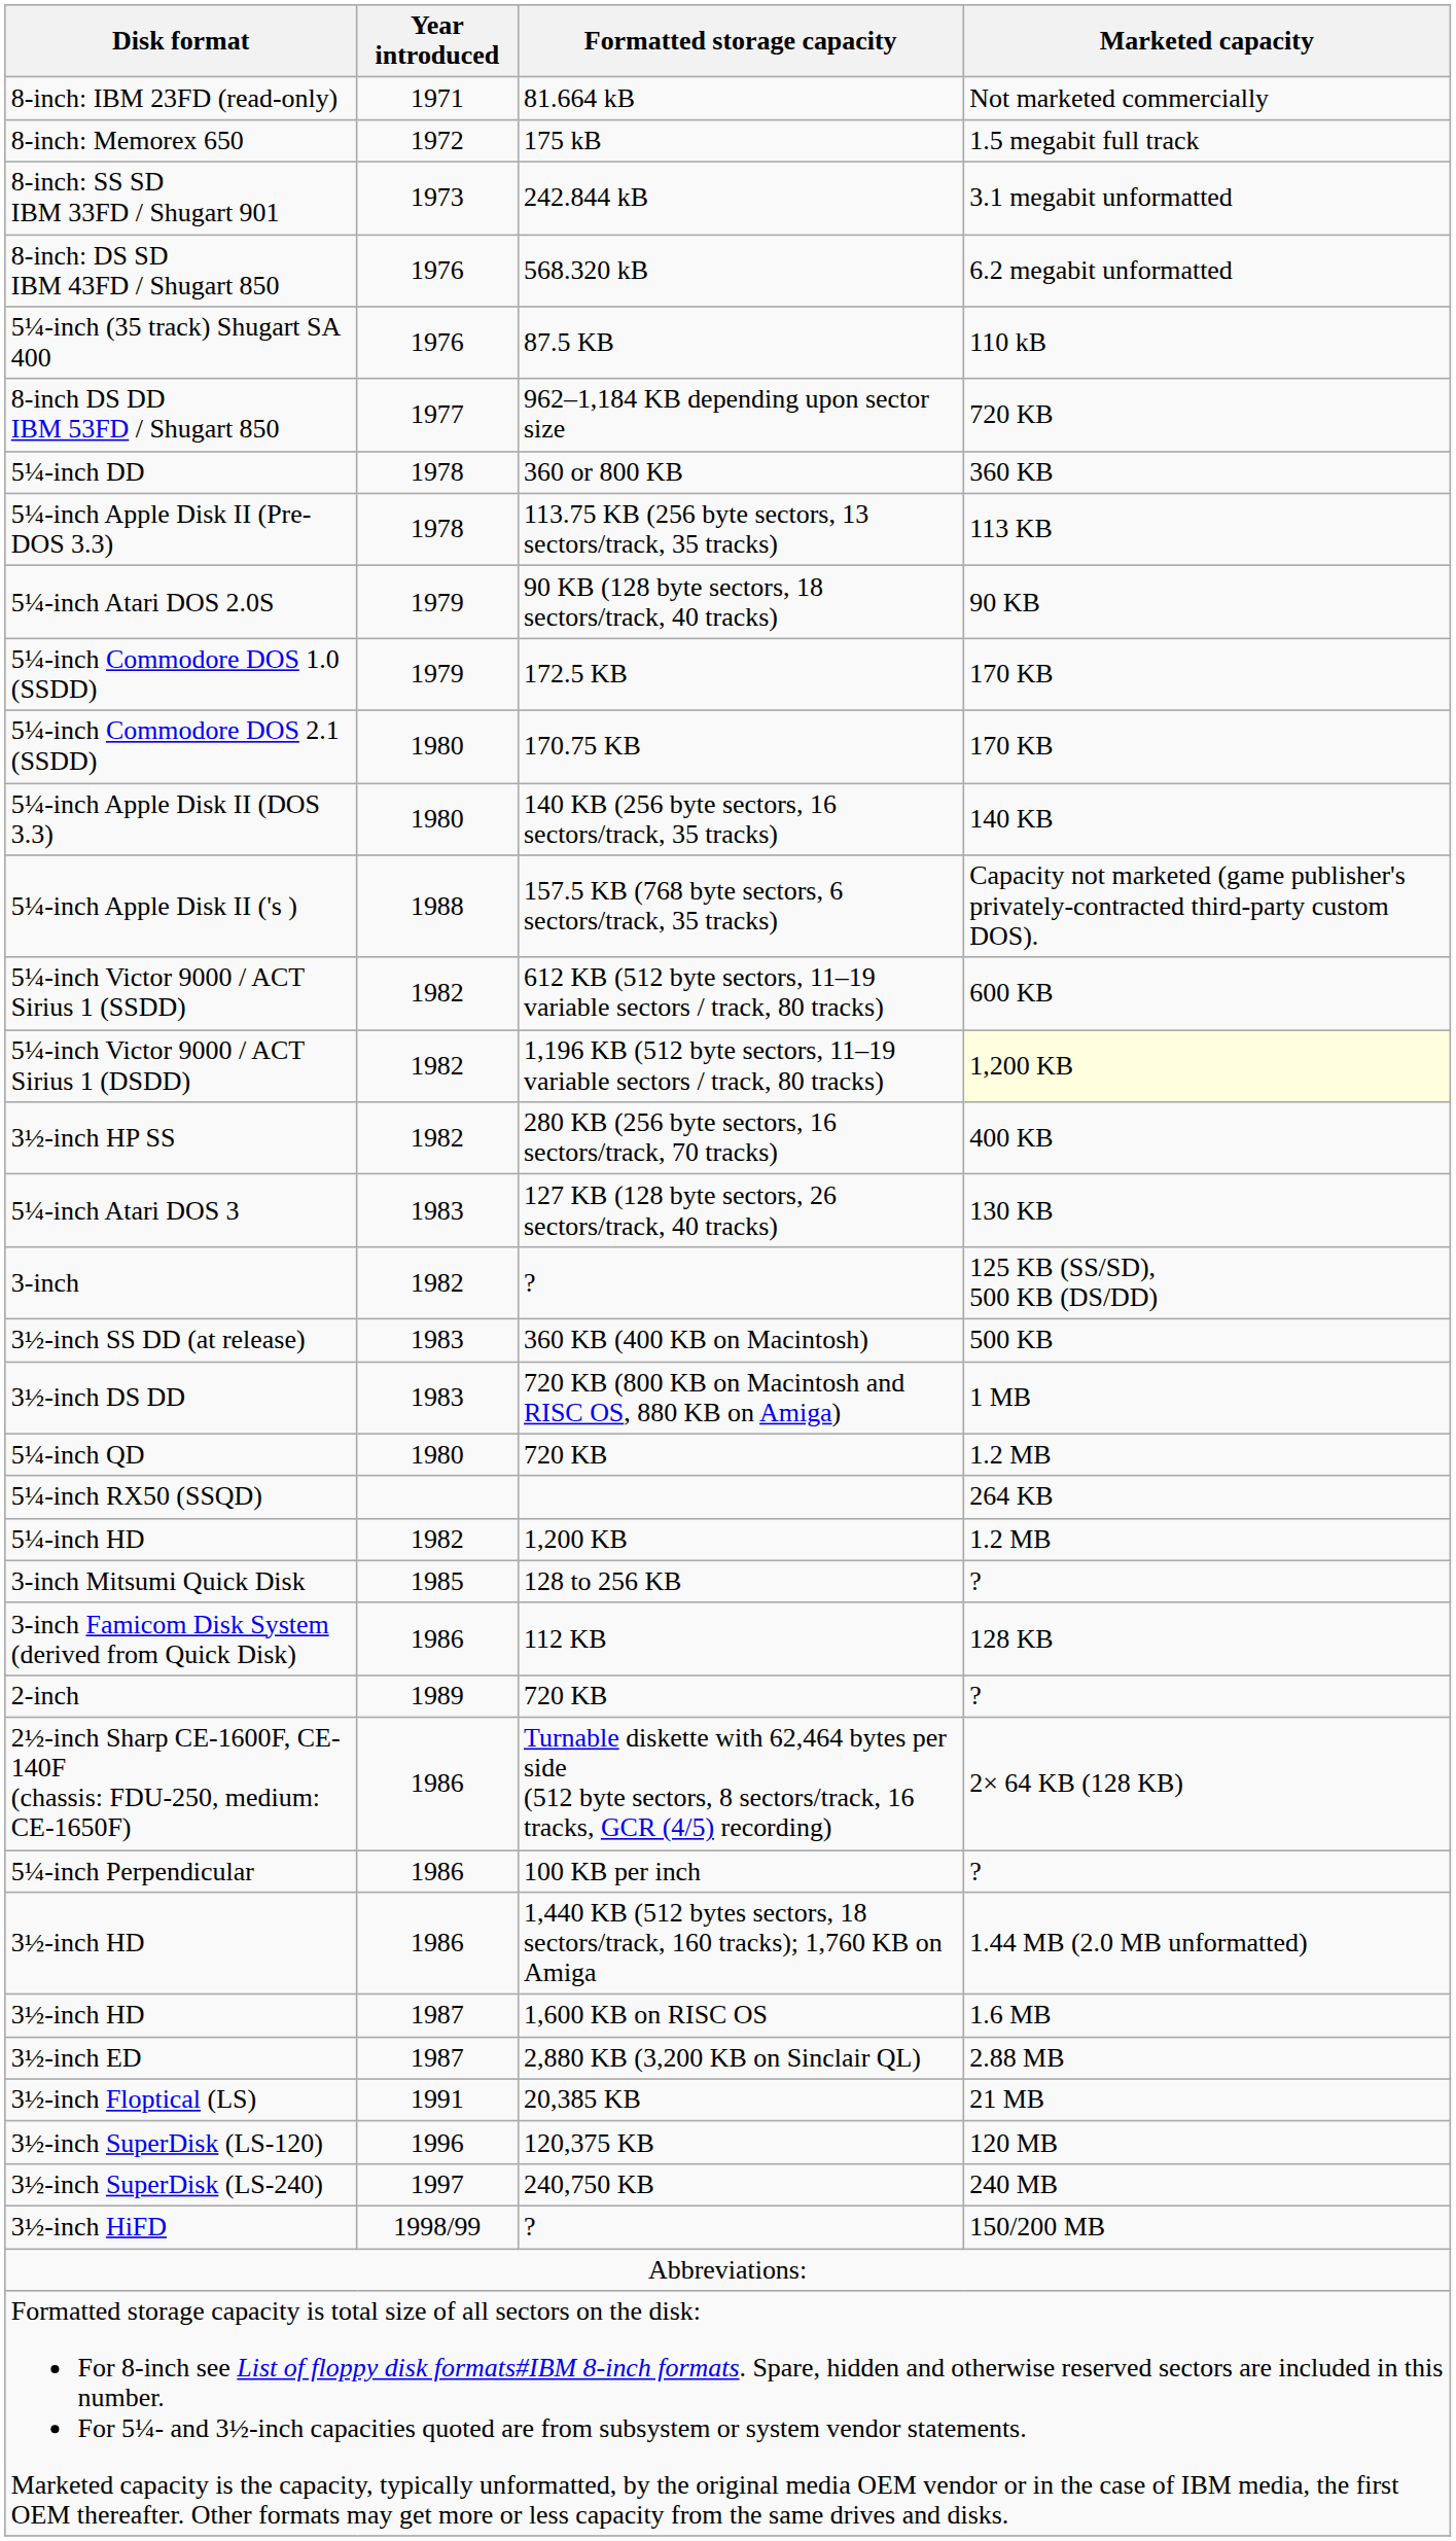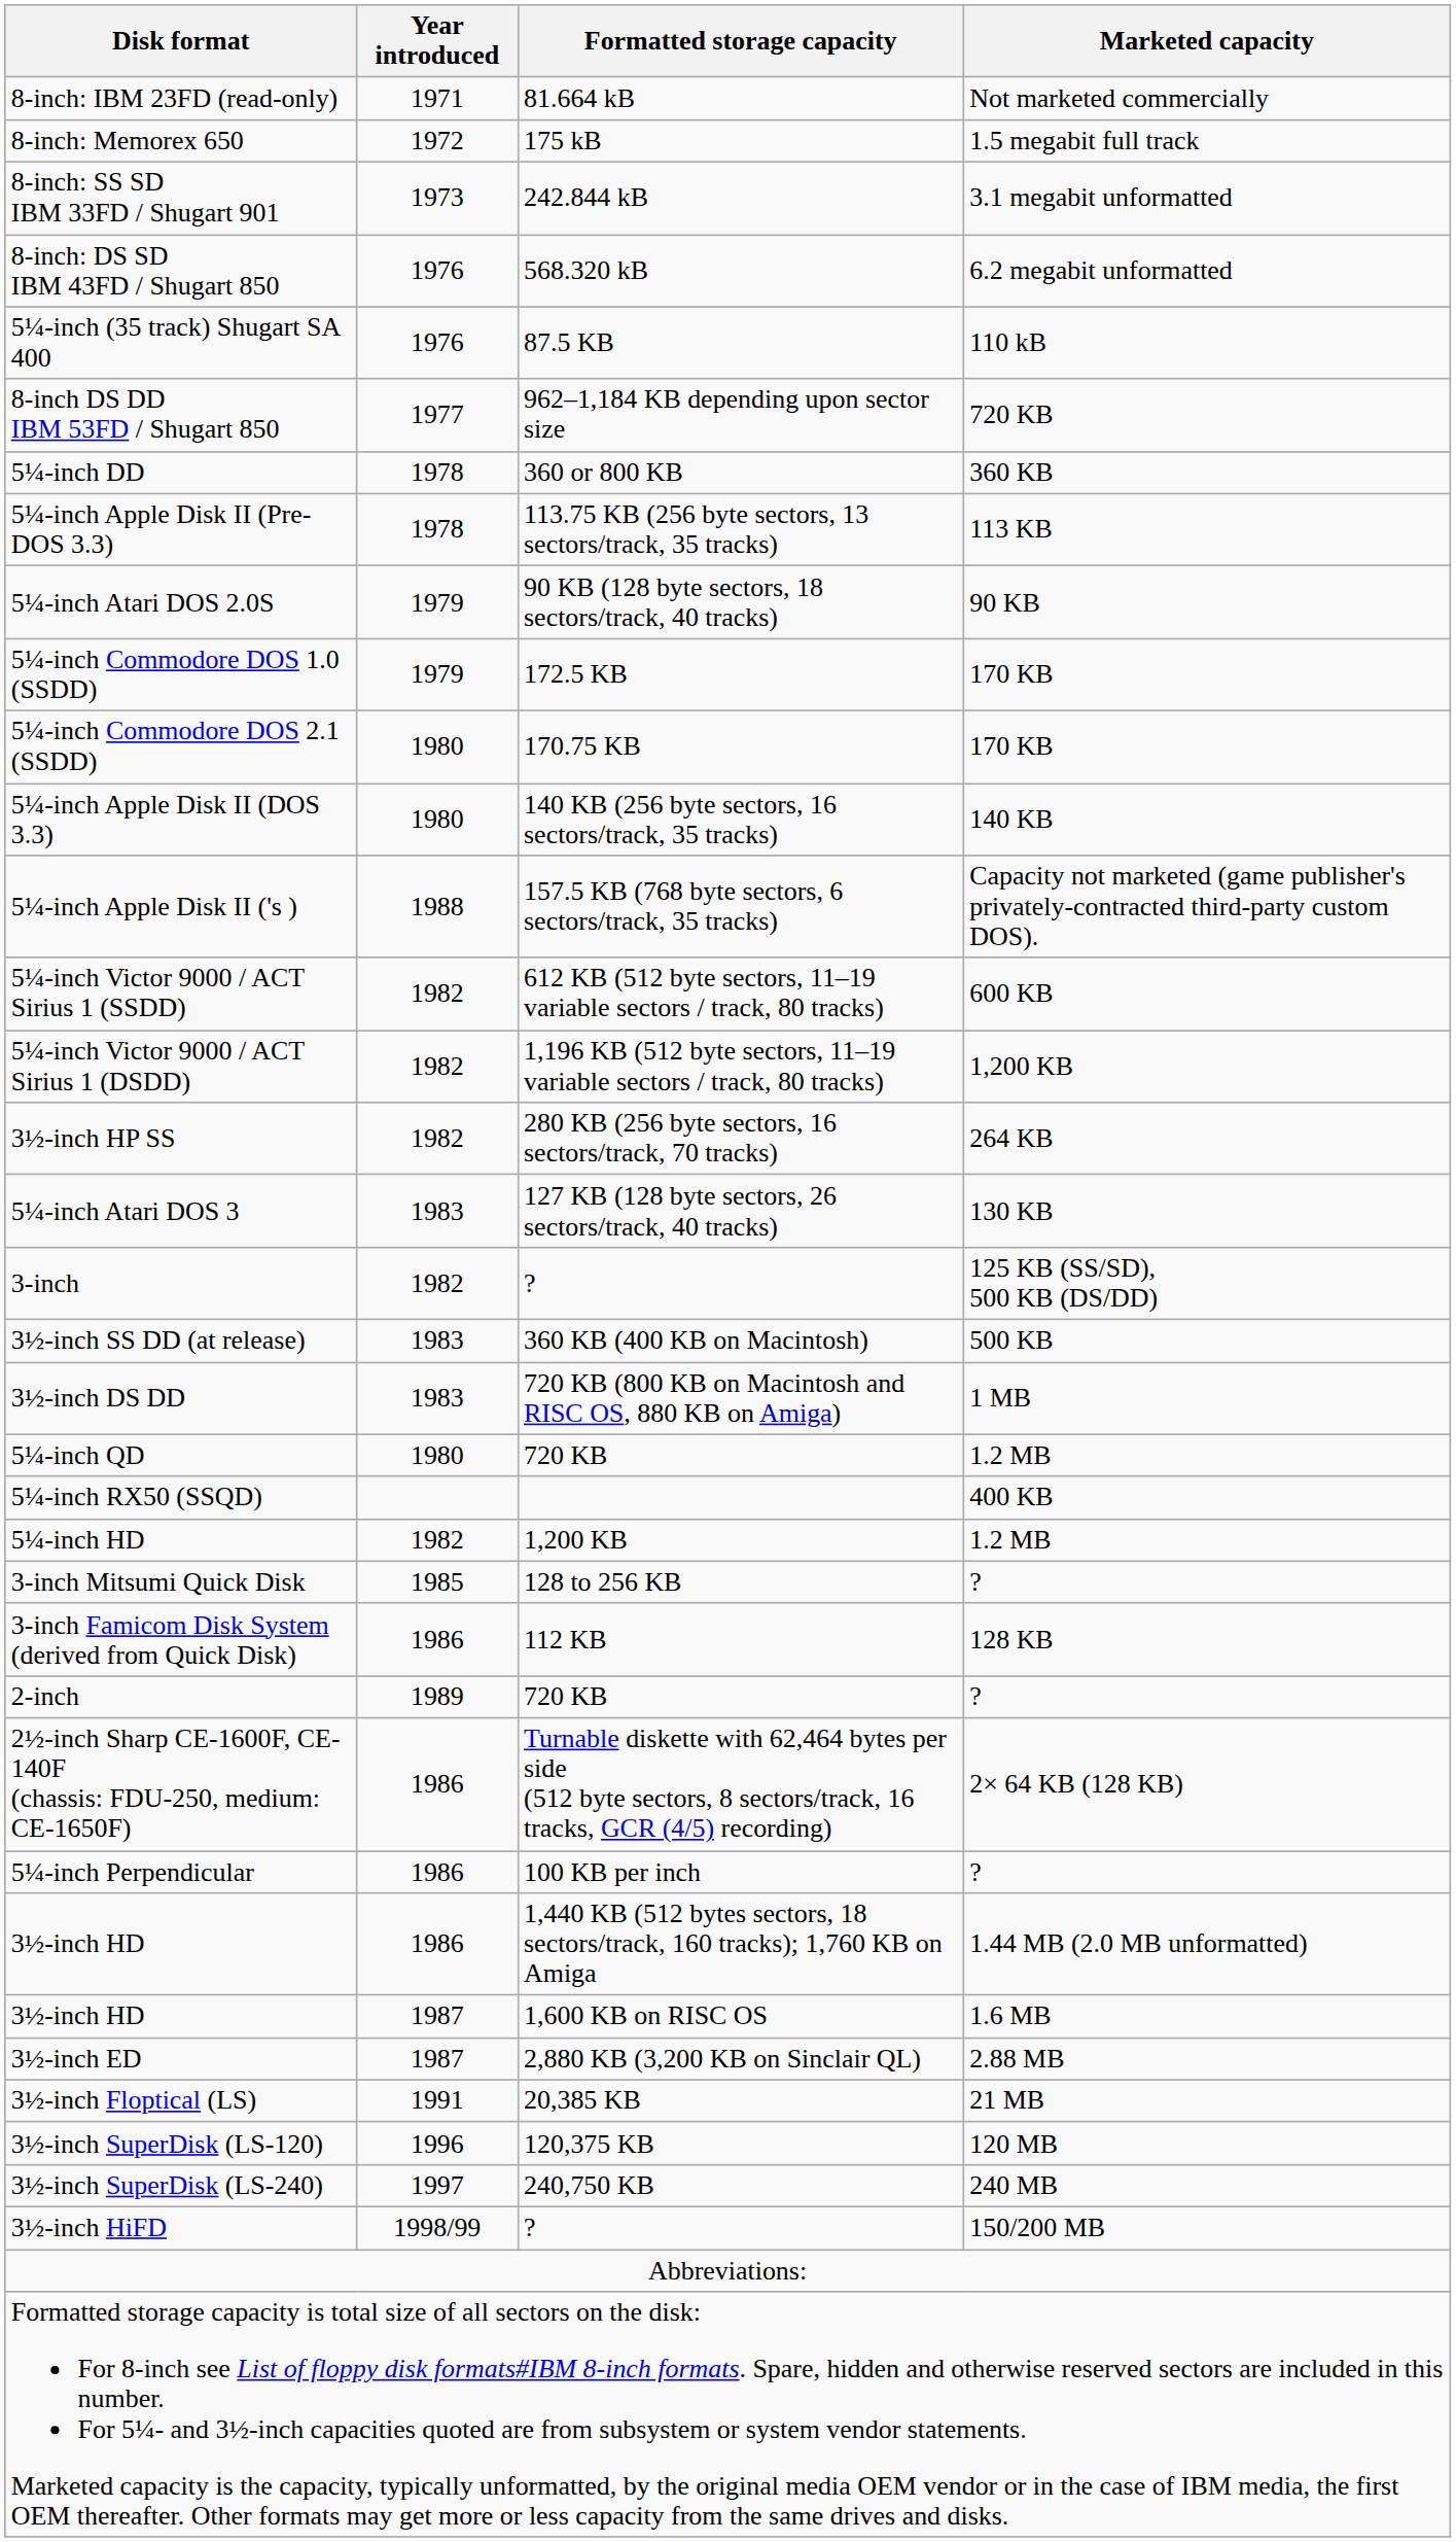 <table class="wikitable">
 <tr>
 <th>Disk format</th>
 <th>Year introduced</th>
 <th>Formatted storage capacity</th>
 <th>Marketed capacity</th>
 </tr>
 <tr>
 <td style="text-align: left">8-inch: IBM 23FD (read-only)</td>
 <td style="text-align: center">1971</td>
 <td>81.664 kB</td>
 <td>Not marketed commercially</td>
 </tr>
 <tr>
 <td style="text-align: left">8-inch: Memorex 650</td>
 <td style="text-align: center">1972</td>
 <td>175 kB</td>
 <td>1.5 megabit full track</td>
 </tr>
 <tr>
 <td style="text-align: left">8-inch: SS SD<br>IBM 33FD / Shugart 901</td>
 <td style="text-align: center">1973</td>
 <td>242.844 kB</td>
 <td>3.1 megabit unformatted</td>
 </tr>
 <tr>
 <td style="text-align: left">8-inch: DS SD<br>IBM 43FD / Shugart 850</td>
 <td style="text-align: center">1976</td>
 <td>568.320 kB</td>
 <td>6.2 megabit unformatted</td>
 </tr>
 <tr>
 <td style="text-align: left">5¼-inch (35 track) Shugart SA 400</td>
 <td style="text-align: center">1976</td>
 <td>87.5 KB</td>
 <td>110 kB</td>
 </tr>
 <tr>
 <td style="text-align: left">8-inch DS DD<br><a href='#'>IBM 53FD</a> / Shugart 850</td>
 <td style="text-align: center">1977</td>
 <td>962–1,184 KB depending upon sector size</td>
 <td>720 KB</td>
 </tr>
 <tr>
 <td style="text-align: left">5¼-inch DD</td>
 <td style="text-align: center">1978</td>
 <td>360 or 800 KB</td>
 <td>360 KB</td>
 </tr>
 <tr>
 <td style="text-align: left">5¼-inch Apple Disk II (Pre-DOS 3.3)</td>
 <td style="text-align: center">1978</td>
 <td>113.75 KB (256 byte sectors, 13 sectors/track, 35 tracks)</td>
 <td>113 KB</td>
 </tr>
 <tr>
 <td style="text-align: left">5¼-inch Atari DOS 2.0S</td>
 <td style="text-align: center">1979</td>
 <td>90 KB (128 byte sectors, 18 sectors/track, 40 tracks)</td>
 <td>90 KB</td>
 </tr>
 <tr>
 <td style="text-align: left">5¼-inch <a href='#'>Commodore DOS</a> 1.0 (SSDD)</td>
 <td style="text-align: center">1979</td>
 <td>172.5 KB</td>
 <td>170 KB</td>
 </tr>
 <tr>
 <td style="text-align: left">5¼-inch <a href='#'>Commodore DOS</a> 2.1 (SSDD)</td>
 <td style="text-align: center">1980</td>
 <td>170.75 KB</td>
 <td>170 KB</td>
 </tr>
 <tr>
 <td style="text-align: left">5¼-inch Apple Disk II (DOS 3.3)</td>
 <td style="text-align: center">1980</td>
 <td>140 KB (256 byte sectors, 16 sectors/track, 35 tracks)</td>
 <td>140 KB</td>
 </tr>
 <tr>
 <td style="text-align: left">5¼-inch Apple Disk II ('s )</td>
 <td style="text-align: center">1988</td>
 <td>157.5 KB (768 byte sectors, 6 sectors/track, 35 tracks)</td>
 <td>Capacity not marketed (game publisher's privately-contracted third-party custom DOS).</td>
 </tr>
 <tr>
 <td style="text-align: left">5¼-inch Victor 9000 / ACT Sirius 1 (SSDD)</td>
 <td style="text-align: center">1982</td>
 <td>612 KB (512 byte sectors, 11–19 variable sectors / track, 80 tracks)</td>
 <td>600 KB</td>
 </tr>
 <tr>
 <td style="text-align: left">5¼-inch Victor 9000 / ACT Sirius 1 (DSDD)</td>
 <td style="text-align: center">1982</td>
 <td>1,196 KB (512 byte sectors, 11–19 variable sectors / track, 80 tracks)</td>
-<td style="background: lightyellow;">1,200 KB</td>
+<td>1,200 KB</td>
 </tr>
 <tr>
 <td style="text-align: left">3½-inch HP SS</td>
 <td style="text-align: center">1982</td>
 <td>280 KB (256 byte sectors, 16 sectors/track, 70 tracks)</td>
-<td>400 KB</td>
+<td>264 KB</td>
 </tr>
 <tr>
 <td style="text-align: left">5¼-inch Atari DOS 3</td>
 <td style="text-align: center">1983</td>
 <td>127 KB (128 byte sectors, 26 sectors/track, 40 tracks)</td>
 <td>130 KB</td>
 </tr>
 <tr>
 <td style="text-align: left">3-inch</td>
 <td style="text-align: center">1982</td>
 <td>?</td>
 <td>125 KB (SS/SD),<br>500 KB (DS/DD)</td>
 </tr>
 <tr>
 <td style="text-align: left">3½-inch SS DD (at release)</td>
 <td style="text-align: center">1983 </td>
 <td>360 KB (400 KB on Macintosh)</td>
 <td>500 KB</td>
 </tr>
 <tr>
 <td style="text-align: left">3½-inch DS DD</td>
 <td style="text-align: center">1983 </td>
 <td>720 KB (800 KB on Macintosh and <a href='#'>RISC OS</a>, 880 KB on <a href='#'>Amiga</a>)</td>
 <td>1 MB</td>
 </tr>
 <tr>
 <td style="text-align: left">5¼-inch QD</td>
 <td style="text-align: center">1980</td>
 <td>720 KB</td>
 <td>1.2 MB</td>
 </tr>
 <tr>
 <td style="text-align: left">5¼-inch RX50 (SSQD)</td>
 <td style="text-align: center"></td>
 <td></td>
-<td>264 KB</td>
+<td>400 KB</td>
 </tr>
 <tr>
 <td style="text-align: left">5¼-inch HD</td>
 <td style="text-align: center">1982</td>
 <td>1,200 KB</td>
 <td>1.2 MB</td>
 </tr>
 <tr>
 <td style="text-align: left">3-inch Mitsumi Quick Disk</td>
 <td style="text-align: center">1985</td>
 <td>128 to 256 KB</td>
 <td>?</td>
 </tr>
 <tr>
 <td style="text-align: left">3-inch <a href='#'>Famicom Disk System</a> (derived from Quick Disk)</td>
 <td style="text-align: center">1986</td>
 <td>112 KB</td>
 <td>128 KB</td>
 </tr>
 <tr>
 <td style="text-align: left">2-inch</td>
 <td style="text-align: center">1989</td>
 <td>720 KB</td>
 <td>?</td>
 </tr>
 <tr>
 <td style="text-align: left">2½-inch Sharp CE-1600F, CE-140F<br>(chassis: FDU-250, medium: CE-1650F)</td>
 <td style="text-align: center">1986</td>
 <td><a href='#'>Turnable</a> diskette with 62,464 bytes per side<br>(512 byte sectors, 8 sectors/track, 16 tracks, <a href='#'>GCR (4/5)</a> recording)</td>
 <td>2× 64 KB (128 KB)</td>
 </tr>
 <tr>
 <td style="text-align: left">5¼-inch Perpendicular</td>
 <td style="text-align: center">1986</td>
 <td>100 KB per inch</td>
 <td>?</td>
 </tr>
 <tr>
 <td style="text-align: left">3½-inch HD</td>
 <td style="text-align: center">1986</td>
 <td>1,440 KB (512 bytes sectors, 18 sectors/track, 160 tracks); 1,760 KB on Amiga</td>
 <td>1.44 MB (2.0 MB unformatted)</td>
 </tr>
 <tr>
 <td style="text-align: left">3½-inch HD</td>
 <td style="text-align: center">1987</td>
 <td>1,600 KB on RISC OS</td>
 <td>1.6 MB</td>
 </tr>
 <tr>
 <td style="text-align: left">3½-inch ED</td>
 <td style="text-align: center">1987</td>
 <td>2,880 KB (3,200 KB on Sinclair QL)</td>
 <td>2.88 MB</td>
 </tr>
 <tr>
 <td style="text-align: left">3½-inch <a href='#'>Floptical</a> (LS)</td>
 <td style="text-align: center">1991</td>
 <td>20,385 KB</td>
 <td>21 MB</td>
 </tr>
 <tr>
 <td style="text-align: left">3½-inch <a href='#'>SuperDisk</a> (LS-120)</td>
 <td style="text-align: center">1996</td>
 <td>120,375 KB</td>
 <td>120 MB</td>
 </tr>
 <tr>
 <td style="text-align: left">3½-inch <a href='#'>SuperDisk</a> (LS-240)</td>
 <td style="text-align: center">1997</td>
 <td>240,750 KB</td>
 <td>240 MB</td>
 </tr>
 <tr>
 <td style="text-align: left">3½-inch <a href='#'>HiFD</a></td>
 <td style="text-align: center">1998/99</td>
 <td>?</td>
 <td>150/200 MB</td>
 </tr>
 <tr>
 <td colspan=4 style="text-align: center">Abbreviations:         </td>
 </tr>
 <tr>
 <td colspan=4 style="text-align: left">Formatted storage capacity is total size of all sectors on the disk:<br><ul><li>For 8-inch see <em><a href='#'>List of floppy disk formats#IBM 8-inch formats</a></em>. Spare, hidden and otherwise reserved sectors are included in this number.</li><li>For 5¼- and 3½-inch capacities quoted are from subsystem or system vendor statements.</li></ul>Marketed capacity is the capacity, typically unformatted, by the original media OEM vendor or in the case of IBM media, the first OEM thereafter. Other formats may get more or less capacity from the same drives and disks.</td>
 </tr>
 </table>
